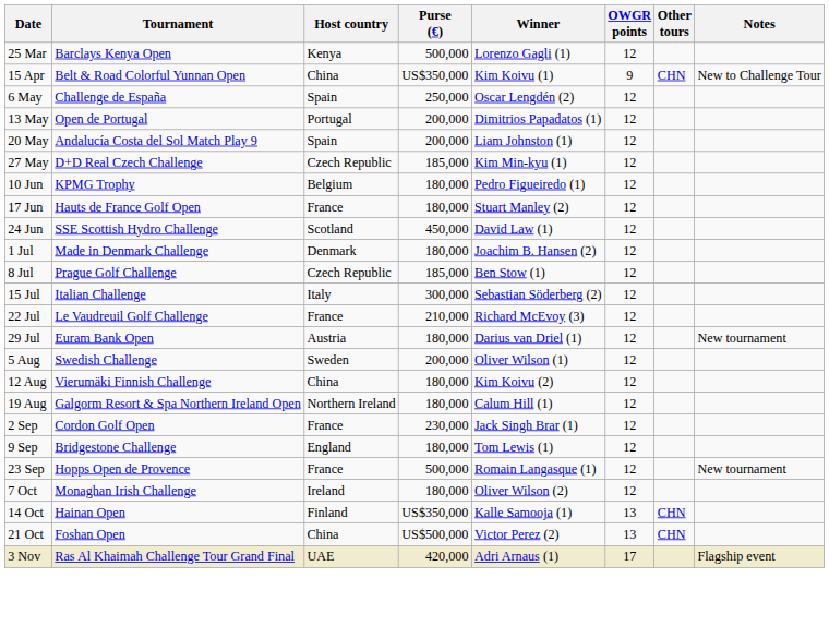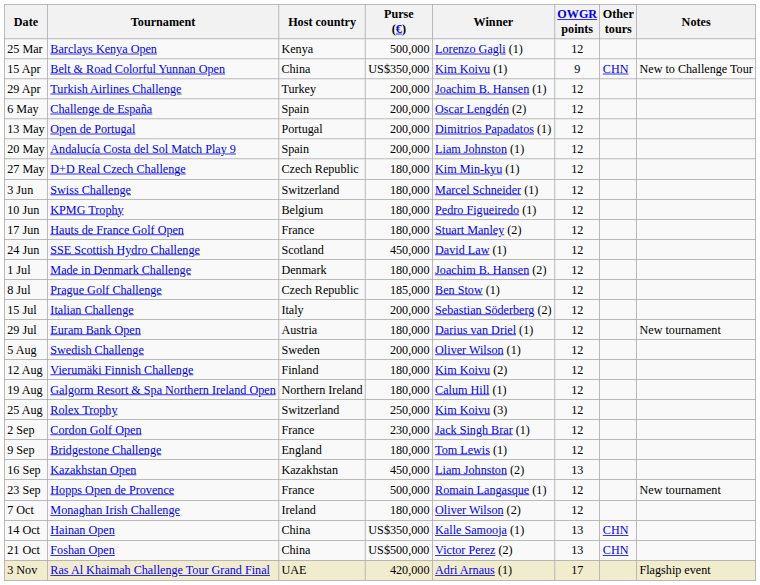 <table class="wikitable" style="font-size:95%">
 <tr>
 <th>Date</th>
 <th>Tournament</th>
 <th>Host country</th>
 <th>Purse<br>(<a href='#'>€</a>)</th>
 <th>Winner</th>
 <th><a href='#'>OWGR</a><br>points</th>
 <th>Other<br>tours</th>
 <th>Notes</th>
 </tr>
 <tr>
 <td>25 Mar</td>
 <td><a href='#'>Barclays Kenya Open</a></td>
 <td>Kenya</td>
 <td align=right>500,000</td>
 <td> <a href='#'>Lorenzo Gagli</a> (1)</td>
 <td align=center>12</td>
 <td></td>
 <td></td>
 </tr>
 <tr>
 <td>15 Apr</td>
 <td><a href='#'>Belt & Road Colorful Yunnan Open</a></td>
 <td>China</td>
 <td align=right>US$350,000</td>
 <td> <a href='#'>Kim Koivu</a> (1)</td>
 <td align=center>9</td>
 <td><a href='#'>CHN</a></td>
 <td>New to Challenge Tour</td>
 </tr>
 <tr>
+<td>29 Apr</td>
+<td><a href='#'>Turkish Airlines Challenge</a></td>
+<td>Turkey</td>
+<td align=right>200,000</td>
+<td> <a href='#'>Joachim B. Hansen</a> (1)</td>
+<td align=center>12</td>
+<td></td>
+<td></td>
+</tr>
+<tr>
 <td>6 May</td>
 <td><a href='#'>Challenge de España</a></td>
 <td>Spain</td>
-<td align=right>250,000</td>
+<td align=right>200,000</td>
 <td> <a href='#'>Oscar Lengdén</a> (2)</td>
 <td align=center>12</td>
 <td></td>
 <td></td>
 </tr>
 <tr>
 <td>13 May</td>
 <td><a href='#'>Open de Portugal</a></td>
 <td>Portugal</td>
 <td align=right>200,000</td>
 <td> <a href='#'>Dimitrios Papadatos</a> (1)</td>
 <td align=center>12</td>
 <td></td>
 <td></td>
 </tr>
 <tr>
 <td>20 May</td>
 <td><a href='#'>Andalucía Costa del Sol Match Play 9</a></td>
 <td>Spain</td>
 <td align=right>200,000</td>
 <td> <a href='#'>Liam Johnston</a> (1)</td>
 <td align=center>12</td>
 <td></td>
 <td></td>
 </tr>
 <tr>
 <td>27 May</td>
 <td><a href='#'>D+D Real Czech Challenge</a></td>
 <td>Czech Republic</td>
-<td align=right>185,000</td>
+<td align=right>180,000</td>
 <td> <a href='#'>Kim Min-kyu</a> (1)</td>
+<td align=center>12</td>
+<td></td>
+<td></td>
+</tr>
+<tr>
+<td>3 Jun</td>
+<td><a href='#'>Swiss Challenge</a></td>
+<td>Switzerland</td>
+<td align=right>180,000</td>
+<td> <a href='#'>Marcel Schneider</a> (1)</td>
 <td align=center>12</td>
 <td></td>
 <td></td>
 </tr>
 <tr>
 <td>10 Jun</td>
 <td><a href='#'>KPMG Trophy</a></td>
 <td>Belgium</td>
 <td align=right>180,000</td>
 <td> <a href='#'>Pedro Figueiredo</a> (1)</td>
 <td align=center>12</td>
 <td></td>
 <td></td>
 </tr>
 <tr>
 <td>17 Jun</td>
 <td><a href='#'>Hauts de France Golf Open</a></td>
 <td>France</td>
 <td align=right>180,000</td>
 <td> <a href='#'>Stuart Manley</a> (2)</td>
 <td align=center>12</td>
 <td></td>
 <td></td>
 </tr>
 <tr>
 <td>24 Jun</td>
 <td><a href='#'>SSE Scottish Hydro Challenge</a></td>
 <td>Scotland</td>
 <td align=right>450,000</td>
 <td> <a href='#'>David Law</a> (1)</td>
 <td align=center>12</td>
 <td></td>
 <td></td>
 </tr>
 <tr>
 <td>1 Jul</td>
 <td><a href='#'>Made in Denmark Challenge</a></td>
 <td>Denmark</td>
 <td align=right>180,000</td>
 <td> <a href='#'>Joachim B. Hansen</a> (2)</td>
 <td align=center>12</td>
 <td></td>
 <td></td>
 </tr>
 <tr>
 <td>8 Jul</td>
 <td><a href='#'>Prague Golf Challenge</a></td>
 <td>Czech Republic</td>
 <td align=right>185,000</td>
 <td> <a href='#'>Ben Stow</a> (1)</td>
 <td align=center>12</td>
 <td></td>
 <td></td>
 </tr>
 <tr>
 <td>15 Jul</td>
 <td><a href='#'>Italian Challenge</a></td>
 <td>Italy</td>
-<td align=right>300,000</td>
+<td align=right>200,000</td>
 <td> <a href='#'>Sebastian Söderberg</a> (2)</td>
-<td align=center>12</td>
-<td></td>
-<td></td>
-</tr>
-<tr>
-<td>22 Jul</td>
-<td><a href='#'>Le Vaudreuil Golf Challenge</a></td>
-<td>France</td>
-<td align=right>210,000</td>
-<td> <a href='#'>Richard McEvoy</a> (3)</td>
 <td align=center>12</td>
 <td></td>
 <td></td>
 </tr>
 <tr>
 <td>29 Jul</td>
 <td><a href='#'>Euram Bank Open</a></td>
 <td>Austria</td>
 <td align=right>180,000</td>
 <td> <a href='#'>Darius van Driel</a> (1)</td>
 <td align=center>12</td>
 <td></td>
 <td>New tournament</td>
 </tr>
 <tr>
 <td>5 Aug</td>
 <td><a href='#'>Swedish Challenge</a></td>
 <td>Sweden</td>
 <td align=right>200,000</td>
 <td> <a href='#'>Oliver Wilson</a> (1)</td>
 <td align=center>12</td>
 <td></td>
 <td></td>
 </tr>
 <tr>
 <td>12 Aug</td>
 <td><a href='#'>Vierumäki Finnish Challenge</a></td>
-<td>China</td>
+<td>Finland</td>
 <td align=right>180,000</td>
 <td> <a href='#'>Kim Koivu</a> (2)</td>
 <td align=center>12</td>
 <td></td>
 <td></td>
 </tr>
 <tr>
 <td>19 Aug</td>
 <td><a href='#'>Galgorm Resort & Spa Northern Ireland Open</a></td>
 <td>Northern Ireland</td>
 <td align=right>180,000</td>
 <td> <a href='#'>Calum Hill</a> (1)</td>
+<td align=center>12</td>
+<td></td>
+<td></td>
+</tr>
+<tr>
+<td>25 Aug</td>
+<td><a href='#'>Rolex Trophy</a></td>
+<td>Switzerland</td>
+<td align=right>250,000</td>
+<td> <a href='#'>Kim Koivu</a> (3)</td>
 <td align=center>12</td>
 <td></td>
 <td></td>
 </tr>
 <tr>
 <td>2 Sep</td>
 <td><a href='#'>Cordon Golf Open</a></td>
 <td>France</td>
 <td align=right>230,000</td>
 <td> <a href='#'>Jack Singh Brar</a> (1)</td>
 <td align=center>12</td>
 <td></td>
 <td></td>
 </tr>
 <tr>
 <td>9 Sep</td>
 <td><a href='#'>Bridgestone Challenge</a></td>
 <td>England</td>
 <td align=right>180,000</td>
 <td> <a href='#'>Tom Lewis</a> (1)</td>
 <td align=center>12</td>
+<td></td>
+<td></td>
+</tr>
+<tr>
+<td>16 Sep</td>
+<td><a href='#'>Kazakhstan Open</a></td>
+<td>Kazakhstan</td>
+<td align=right>450,000</td>
+<td> <a href='#'>Liam Johnston</a> (2)</td>
+<td align=center>13</td>
 <td></td>
 <td></td>
 </tr>
 <tr>
 <td>23 Sep</td>
 <td><a href='#'>Hopps Open de Provence</a></td>
 <td>France</td>
 <td align=right>500,000</td>
 <td> <a href='#'>Romain Langasque</a> (1)</td>
 <td align=center>12</td>
 <td></td>
 <td>New tournament</td>
 </tr>
 <tr>
 <td>7 Oct</td>
 <td><a href='#'>Monaghan Irish Challenge</a></td>
 <td>Ireland</td>
 <td align=right>180,000</td>
 <td> <a href='#'>Oliver Wilson</a> (2)</td>
 <td align=center>12</td>
 <td></td>
 <td></td>
 </tr>
 <tr>
 <td>14 Oct</td>
 <td><a href='#'>Hainan Open</a></td>
-<td>Finland</td>
+<td>China</td>
 <td align=right>US$350,000</td>
 <td> <a href='#'>Kalle Samooja</a> (1)</td>
 <td align=center>13</td>
 <td><a href='#'>CHN</a></td>
 <td></td>
 </tr>
 <tr>
 <td>21 Oct</td>
 <td><a href='#'>Foshan Open</a></td>
 <td>China</td>
 <td align=right>US$500,000</td>
 <td> <a href='#'>Victor Perez</a> (2)</td>
 <td align=center>13</td>
 <td><a href='#'>CHN</a></td>
 <td></td>
 </tr>
 <tr style="background:#f2ecce;">
 <td>3 Nov</td>
 <td><a href='#'>Ras Al Khaimah Challenge Tour Grand Final</a></td>
 <td>UAE</td>
 <td align=right>420,000</td>
 <td> <a href='#'>Adri Arnaus</a> (1)</td>
 <td align=center>17</td>
 <td></td>
 <td>Flagship event</td>
 </tr>
 </table>
